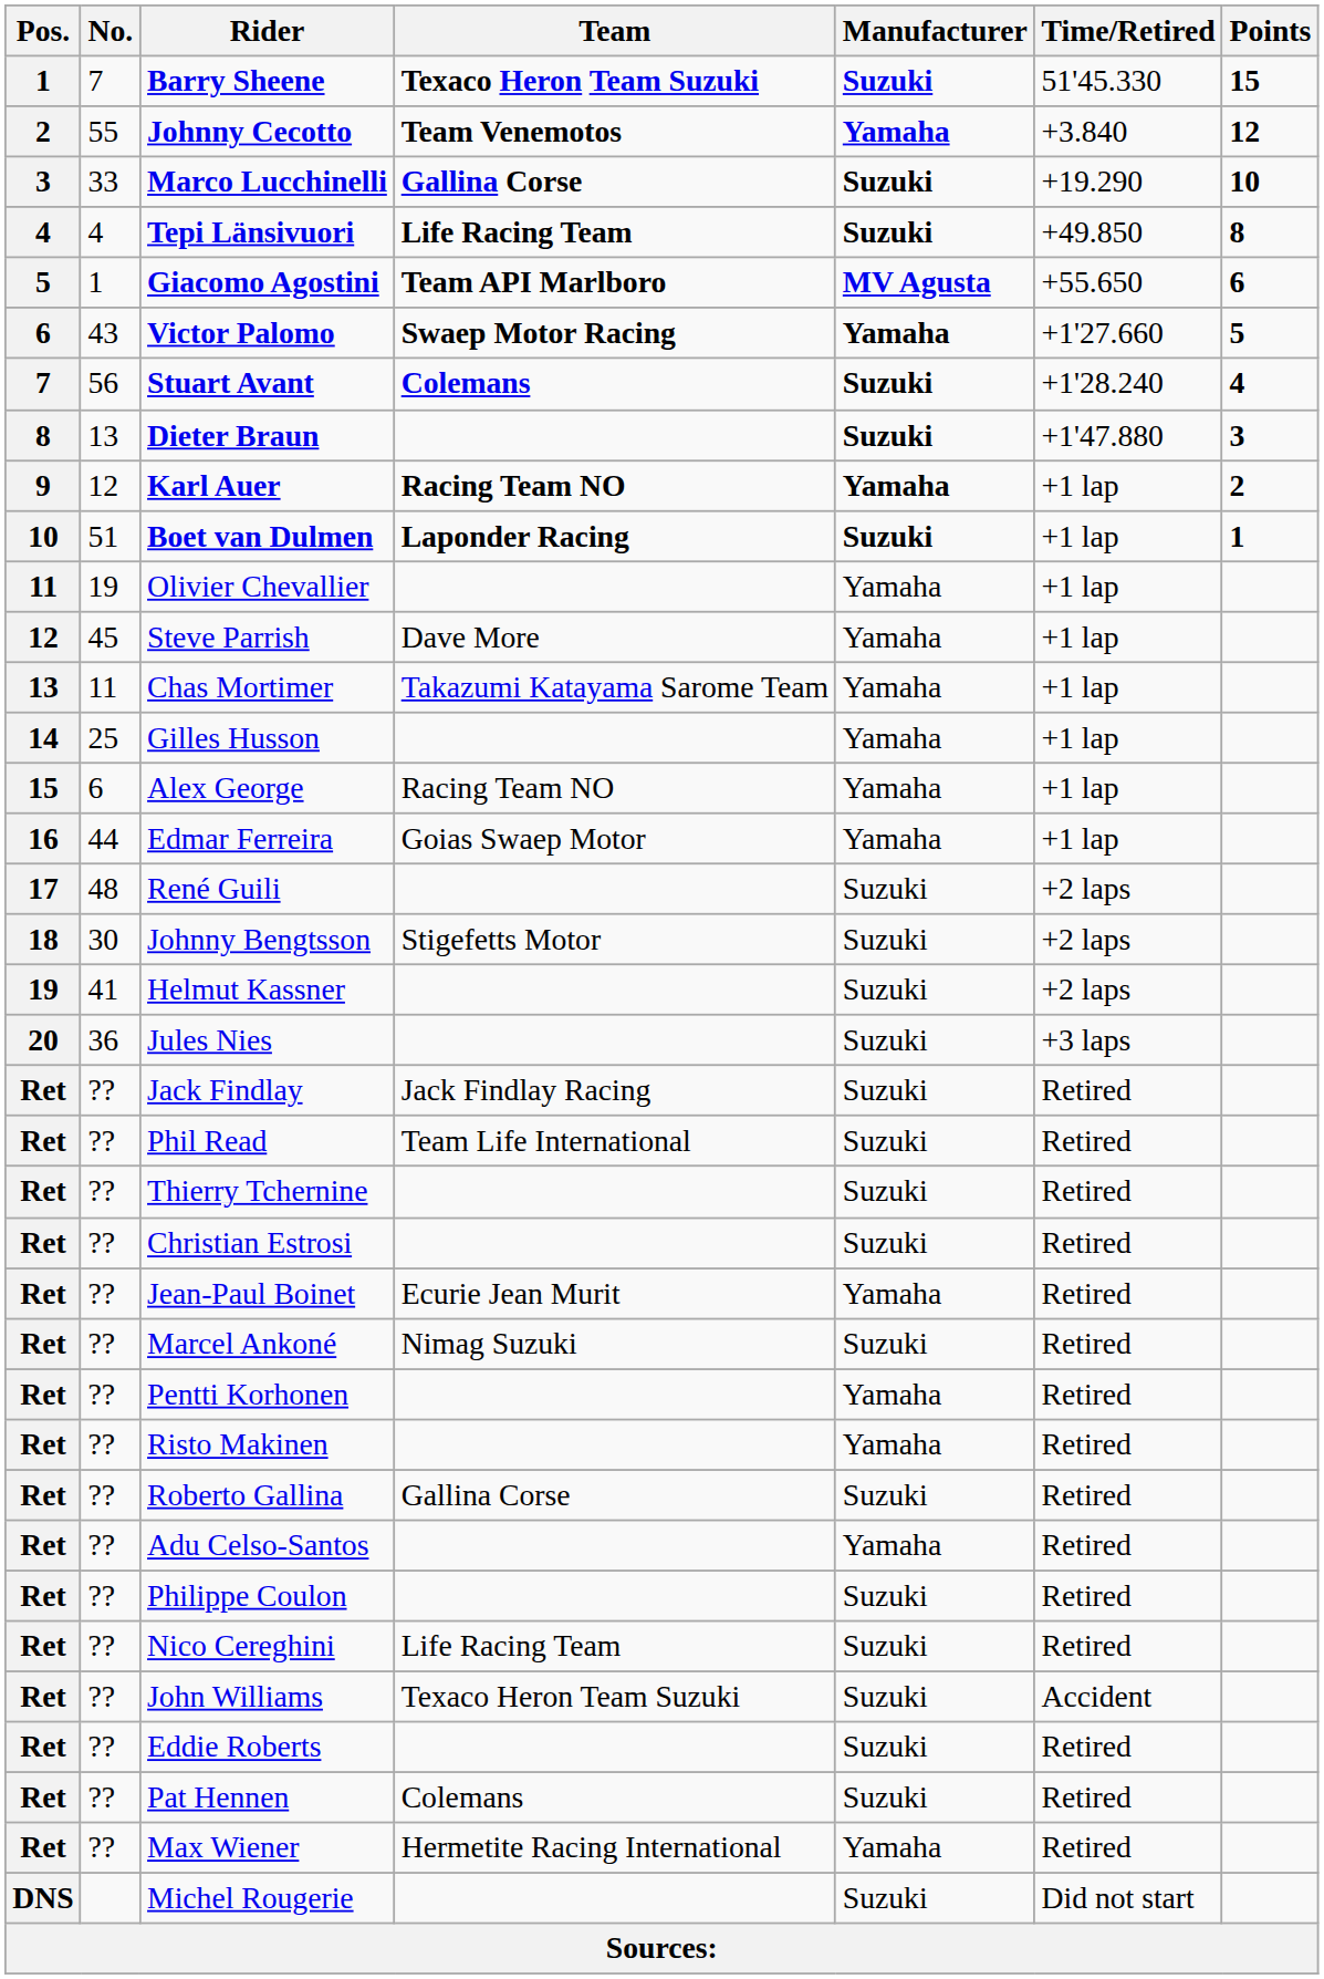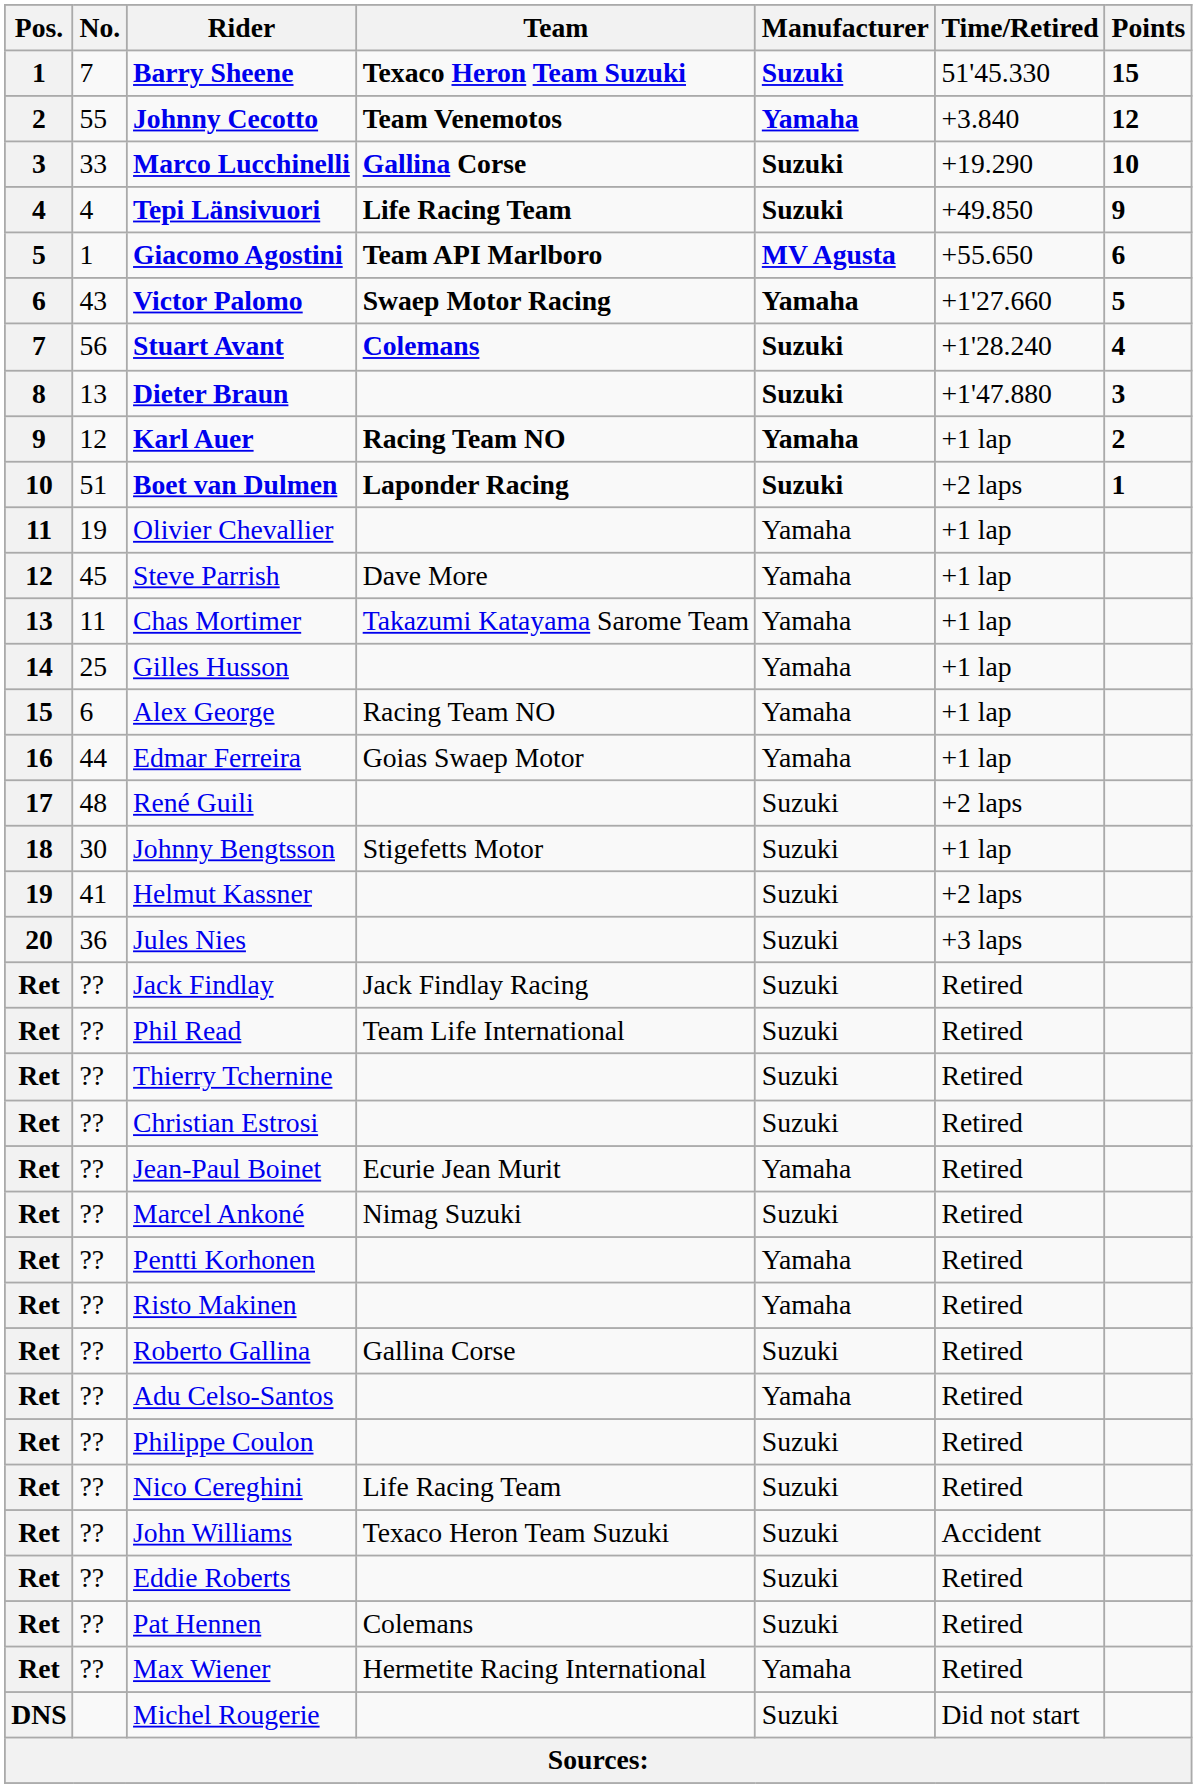 <table class="wikitable" style="font-size: 95%;">
 <tr>
 <th>Pos.</th>
 <th>No.</th>
 <th>Rider</th>
 <th>Team</th>
 <th>Manufacturer</th>
 <th>Time/Retired</th>
 <th>Points</th>
 </tr>
 <tr>
 <th>1</th>
 <td>7</td>
 <td> <strong><a href='#'>Barry Sheene</a></strong></td>
 <td><strong>Texaco <a href='#'>Heron</a> <a href='#'>Team Suzuki</a></strong></td>
 <td><strong><a href='#'>Suzuki</a></strong></td>
 <td>51'45.330</td>
 <td><strong>15</strong></td>
 </tr>
 <tr>
 <th>2</th>
 <td>55</td>
 <td> <strong><a href='#'>Johnny Cecotto</a></strong></td>
 <td><strong>Team Venemotos</strong></td>
 <td><strong><a href='#'>Yamaha</a></strong></td>
 <td>+3.840</td>
 <td><strong>12</strong></td>
 </tr>
 <tr>
 <th>3</th>
 <td>33</td>
 <td> <strong><a href='#'>Marco Lucchinelli</a></strong></td>
 <td><strong><a href='#'>Gallina</a> Corse</strong></td>
 <td><strong>Suzuki</strong></td>
 <td>+19.290</td>
 <td><strong>10</strong></td>
 </tr>
 <tr>
 <th>4</th>
 <td>4</td>
 <td> <strong><a href='#'>Tepi Länsivuori</a></strong></td>
 <td><strong>Life Racing Team</strong></td>
 <td><strong>Suzuki</strong></td>
 <td>+49.850</td>
-<td><strong>8</strong></td>
+<td><strong>9</strong></td>
 </tr>
 <tr>
 <th>5</th>
 <td>1</td>
 <td> <strong><a href='#'>Giacomo Agostini</a></strong></td>
 <td><strong>Team API Marlboro</strong></td>
 <td><strong><a href='#'>MV Agusta</a></strong></td>
 <td>+55.650</td>
 <td><strong>6</strong></td>
 </tr>
 <tr>
 <th>6</th>
 <td>43</td>
 <td> <strong><a href='#'>Victor Palomo</a></strong></td>
 <td><strong>Swaep Motor Racing</strong></td>
 <td><strong>Yamaha</strong></td>
 <td>+1'27.660</td>
 <td><strong>5</strong></td>
 </tr>
 <tr>
 <th>7</th>
 <td>56</td>
 <td> <strong><a href='#'>Stuart Avant</a></strong></td>
 <td><strong><a href='#'>Colemans</a></strong></td>
 <td><strong>Suzuki</strong></td>
 <td>+1'28.240</td>
 <td><strong>4</strong></td>
 </tr>
 <tr>
 <th>8</th>
 <td>13</td>
 <td> <strong><a href='#'>Dieter Braun</a></strong></td>
 <td></td>
 <td><strong>Suzuki</strong></td>
 <td>+1'47.880</td>
 <td><strong>3</strong></td>
 </tr>
 <tr>
 <th>9</th>
 <td>12</td>
 <td> <strong><a href='#'>Karl Auer</a></strong></td>
 <td><strong>Racing Team NO</strong></td>
 <td><strong>Yamaha</strong></td>
 <td>+1 lap</td>
 <td><strong>2</strong></td>
 </tr>
 <tr>
 <th>10</th>
 <td>51</td>
 <td> <strong><a href='#'>Boet van Dulmen</a></strong></td>
 <td><strong>Laponder Racing</strong></td>
 <td><strong>Suzuki</strong></td>
-<td>+1 lap</td>
+<td>+2 laps</td>
 <td><strong>1</strong></td>
 </tr>
 <tr>
 <th>11</th>
 <td>19</td>
 <td> <a href='#'>Olivier Chevallier</a></td>
 <td></td>
 <td>Yamaha</td>
 <td>+1 lap</td>
 <td></td>
 </tr>
 <tr>
 <th>12</th>
 <td>45</td>
 <td> <a href='#'>Steve Parrish</a></td>
 <td>Dave More</td>
 <td>Yamaha</td>
 <td>+1 lap</td>
 <td></td>
 </tr>
 <tr>
 <th>13</th>
 <td>11</td>
 <td> <a href='#'>Chas Mortimer</a></td>
 <td><a href='#'>Takazumi Katayama</a> Sarome Team</td>
 <td>Yamaha</td>
 <td>+1 lap</td>
 <td></td>
 </tr>
 <tr>
 <th>14</th>
 <td>25</td>
 <td> <a href='#'>Gilles Husson</a></td>
 <td></td>
 <td>Yamaha</td>
 <td>+1 lap</td>
 <td></td>
 </tr>
 <tr>
 <th>15</th>
 <td>6</td>
 <td> <a href='#'>Alex George</a></td>
 <td>Racing Team NO</td>
 <td>Yamaha</td>
 <td>+1 lap</td>
 <td></td>
 </tr>
 <tr>
 <th>16</th>
 <td>44</td>
 <td> <a href='#'>Edmar Ferreira</a></td>
 <td>Goias Swaep Motor</td>
 <td>Yamaha</td>
 <td>+1 lap</td>
 <td></td>
 </tr>
 <tr>
 <th>17</th>
 <td>48</td>
 <td> <a href='#'>René Guili</a></td>
 <td></td>
 <td>Suzuki</td>
 <td>+2 laps</td>
 <td></td>
 </tr>
 <tr>
 <th>18</th>
 <td>30</td>
 <td> <a href='#'>Johnny Bengtsson</a></td>
 <td>Stigefetts Motor</td>
 <td>Suzuki</td>
-<td>+2 laps</td>
+<td>+1 lap</td>
 <td></td>
 </tr>
 <tr>
 <th>19</th>
 <td>41</td>
 <td> <a href='#'>Helmut Kassner</a></td>
 <td></td>
 <td>Suzuki</td>
 <td>+2 laps</td>
 <td></td>
 </tr>
 <tr>
 <th>20</th>
 <td>36</td>
 <td> <a href='#'>Jules Nies</a></td>
 <td></td>
 <td>Suzuki</td>
 <td>+3 laps</td>
 <td></td>
 </tr>
 <tr>
 <th>Ret</th>
 <td>??</td>
 <td> <a href='#'>Jack Findlay</a></td>
 <td>Jack Findlay Racing</td>
 <td>Suzuki</td>
 <td>Retired</td>
 <td></td>
 </tr>
 <tr>
 <th>Ret</th>
 <td>??</td>
 <td> <a href='#'>Phil Read</a></td>
 <td>Team Life International</td>
 <td>Suzuki</td>
 <td>Retired</td>
 <td></td>
 </tr>
 <tr>
 <th>Ret</th>
 <td>??</td>
 <td> <a href='#'>Thierry Tchernine</a></td>
 <td></td>
 <td>Suzuki</td>
 <td>Retired</td>
 <td></td>
 </tr>
 <tr>
 <th>Ret</th>
 <td>??</td>
 <td> <a href='#'>Christian Estrosi</a></td>
 <td></td>
 <td>Suzuki</td>
 <td>Retired</td>
 <td></td>
 </tr>
 <tr>
 <th>Ret</th>
 <td>??</td>
 <td> <a href='#'>Jean-Paul Boinet</a></td>
 <td>Ecurie Jean Murit</td>
 <td>Yamaha</td>
 <td>Retired</td>
 <td></td>
 </tr>
 <tr>
 <th>Ret</th>
 <td>??</td>
 <td> <a href='#'>Marcel Ankoné</a></td>
 <td>Nimag Suzuki</td>
 <td>Suzuki</td>
 <td>Retired</td>
 <td></td>
 </tr>
 <tr>
 <th>Ret</th>
 <td>??</td>
 <td> <a href='#'>Pentti Korhonen</a></td>
 <td></td>
 <td>Yamaha</td>
 <td>Retired</td>
 <td></td>
 </tr>
 <tr>
 <th>Ret</th>
 <td>??</td>
 <td> <a href='#'>Risto Makinen</a></td>
 <td></td>
 <td>Yamaha</td>
 <td>Retired</td>
 <td></td>
 </tr>
 <tr>
 <th>Ret</th>
 <td>??</td>
 <td> <a href='#'>Roberto Gallina</a></td>
 <td>Gallina Corse</td>
 <td>Suzuki</td>
 <td>Retired</td>
 <td></td>
 </tr>
 <tr>
 <th>Ret</th>
 <td>??</td>
 <td> <a href='#'>Adu Celso-Santos</a></td>
 <td></td>
 <td>Yamaha</td>
 <td>Retired</td>
 <td></td>
 </tr>
 <tr>
 <th>Ret</th>
 <td>??</td>
 <td> <a href='#'>Philippe Coulon</a></td>
 <td></td>
 <td>Suzuki</td>
 <td>Retired</td>
 <td></td>
 </tr>
 <tr>
 <th>Ret</th>
 <td>??</td>
 <td> <a href='#'>Nico Cereghini</a></td>
 <td>Life Racing Team</td>
 <td>Suzuki</td>
 <td>Retired</td>
 <td></td>
 </tr>
 <tr>
 <th>Ret</th>
 <td>??</td>
 <td> <a href='#'>John Williams</a></td>
 <td>Texaco Heron Team Suzuki</td>
 <td>Suzuki</td>
 <td>Accident</td>
 <td></td>
 </tr>
 <tr>
 <th>Ret</th>
 <td>??</td>
 <td> <a href='#'>Eddie Roberts</a></td>
 <td></td>
 <td>Suzuki</td>
 <td>Retired</td>
 <td></td>
 </tr>
 <tr>
 <th>Ret</th>
 <td>??</td>
 <td> <a href='#'>Pat Hennen</a></td>
 <td>Colemans</td>
 <td>Suzuki</td>
 <td>Retired</td>
 <td></td>
 </tr>
 <tr>
 <th>Ret</th>
 <td>??</td>
 <td> <a href='#'>Max Wiener</a></td>
 <td>Hermetite Racing International</td>
 <td>Yamaha</td>
 <td>Retired</td>
 <td></td>
 </tr>
 <tr>
 <th>DNS</th>
 <td></td>
 <td> <a href='#'>Michel Rougerie</a></td>
 <td></td>
 <td>Suzuki</td>
 <td>Did not start</td>
 <td></td>
 </tr>
 <tr>
 <th colspan=9>Sources: </th>
 </tr>
 </table>
